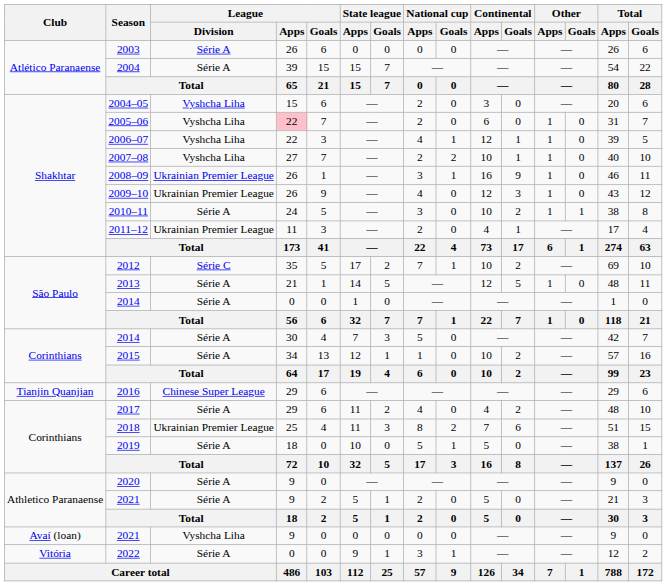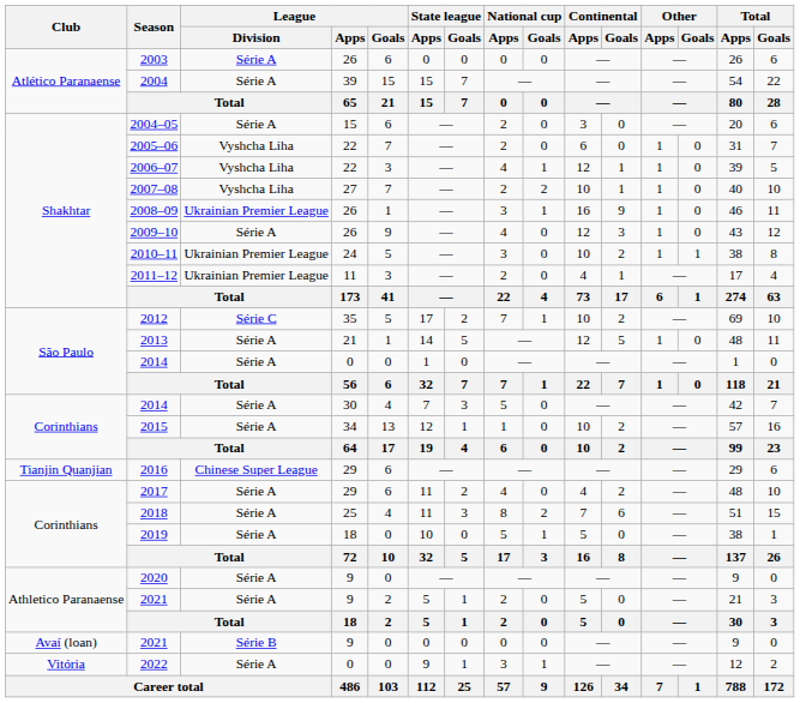 <table class="wikitable" style="text-align: center;">
 <tr>
 <th rowspan="2">Club</th>
 <th rowspan="2">Season</th>
 <th colspan="3">League</th>
 <th colspan="2">State league</th>
 <th colspan="2">National cup</th>
 <th colspan="2">Continental</th>
 <th colspan="2">Other</th>
 <th colspan="2">Total</th>
 </tr>
 <tr>
 <th>Division</th>
 <th>Apps</th>
 <th>Goals</th>
 <th>Apps</th>
 <th>Goals</th>
 <th>Apps</th>
 <th>Goals</th>
 <th>Apps</th>
 <th>Goals</th>
 <th>Apps</th>
 <th>Goals</th>
 <th>Apps</th>
 <th>Goals</th>
 </tr>
 <tr>
 <td rowspan="3" valign="center"><a href='#'>Atlético Paranaense</a></td>
 <td><a href='#'>2003</a></td>
 <td><a href='#'>Série A</a></td>
 <td>26</td>
 <td>6</td>
 <td>0</td>
 <td>0</td>
 <td>0</td>
 <td>0</td>
 <td colspan="2">—</td>
 <td colspan="2">—</td>
 <td>26</td>
 <td>6</td>
 </tr>
 <tr>
 <td><a href='#'>2004</a></td>
 <td>Série A</td>
 <td>39</td>
 <td>15</td>
 <td>15</td>
 <td>7</td>
 <td colspan="2">—</td>
 <td colspan="2">—</td>
 <td colspan="2">—</td>
 <td>54</td>
 <td>22</td>
 </tr>
 <tr>
 <th colspan="2">Total</th>
 <th>65</th>
 <th>21</th>
 <th>15</th>
 <th>7</th>
 <th>0</th>
 <th>0</th>
 <th colspan="2">—</th>
 <th colspan="2">—</th>
 <th>80</th>
 <th>28</th>
 </tr>
 <tr>
 <td rowspan="9" valign="center"><a href='#'>Shakhtar</a></td>
 <td><a href='#'>2004–05</a></td>
-<td><a href='#'>Vyshcha Liha</a></td>
+<td>Série A</td>
 <td>15</td>
 <td>6</td>
 <td colspan="2">—</td>
 <td>2</td>
 <td>0</td>
 <td>3</td>
 <td>0</td>
 <td colspan="2">—</td>
 <td>20</td>
 <td>6</td>
 </tr>
 <tr>
 <td><a href='#'>2005–06</a></td>
 <td>Vyshcha Liha</td>
-<td style="background: pink;">22</td>
+<td>22</td>
 <td>7</td>
 <td colspan="2">—</td>
 <td>2</td>
 <td>0</td>
 <td>6</td>
 <td>0</td>
 <td>1</td>
 <td>0</td>
 <td>31</td>
 <td>7</td>
 </tr>
 <tr>
 <td><a href='#'>2006–07</a></td>
 <td>Vyshcha Liha</td>
 <td>22</td>
 <td>3</td>
 <td colspan="2">—</td>
 <td>4</td>
 <td>1</td>
 <td>12</td>
 <td>1</td>
 <td>1</td>
 <td>0</td>
 <td>39</td>
 <td>5</td>
 </tr>
 <tr>
 <td><a href='#'>2007–08</a></td>
 <td>Vyshcha Liha</td>
 <td>27</td>
 <td>7</td>
 <td colspan="2">—</td>
 <td>2</td>
 <td>2</td>
 <td>10</td>
 <td>1</td>
 <td>1</td>
 <td>0</td>
 <td>40</td>
 <td>10</td>
 </tr>
 <tr>
 <td><a href='#'>2008–09</a></td>
 <td><a href='#'>Ukrainian Premier League</a></td>
 <td>26</td>
 <td>1</td>
 <td colspan="2">—</td>
 <td>3</td>
 <td>1</td>
 <td>16</td>
 <td>9</td>
 <td>1</td>
 <td>0</td>
 <td>46</td>
 <td>11</td>
 </tr>
 <tr>
 <td><a href='#'>2009–10</a></td>
-<td>Ukrainian Premier League</td>
+<td>Série A</td>
 <td>26</td>
 <td>9</td>
 <td colspan="2">—</td>
 <td>4</td>
 <td>0</td>
 <td>12</td>
 <td>3</td>
 <td>1</td>
 <td>0</td>
 <td>43</td>
 <td>12</td>
 </tr>
 <tr>
 <td><a href='#'>2010–11</a></td>
-<td>Série A</td>
+<td>Ukrainian Premier League</td>
 <td>24</td>
 <td>5</td>
 <td colspan="2">—</td>
 <td>3</td>
 <td>0</td>
 <td>10</td>
 <td>2</td>
 <td>1</td>
 <td>1</td>
 <td>38</td>
 <td>8</td>
 </tr>
 <tr>
 <td><a href='#'>2011–12</a></td>
 <td>Ukrainian Premier League</td>
 <td>11</td>
 <td>3</td>
 <td colspan="2">—</td>
 <td>2</td>
 <td>0</td>
 <td>4</td>
 <td>1</td>
 <td colspan="2">—</td>
 <td>17</td>
 <td>4</td>
 </tr>
 <tr>
 <th colspan="2">Total</th>
 <th>173</th>
 <th>41</th>
 <th colspan="2">—</th>
 <th>22</th>
 <th>4</th>
 <th>73</th>
 <th>17</th>
 <th>6</th>
 <th>1</th>
 <th>274</th>
 <th>63</th>
 </tr>
 <tr>
 <td rowspan="4" valign="center"><a href='#'>São Paulo</a></td>
 <td><a href='#'>2012</a></td>
 <td><a href='#'>Série C</a></td>
 <td>35</td>
 <td>5</td>
 <td>17</td>
 <td>2</td>
 <td>7</td>
 <td>1</td>
 <td>10</td>
 <td>2</td>
 <td colspan="2">—</td>
 <td>69</td>
 <td>10</td>
 </tr>
 <tr>
 <td><a href='#'>2013</a></td>
 <td>Série A</td>
 <td>21</td>
 <td>1</td>
 <td>14</td>
 <td>5</td>
 <td colspan="2">—</td>
 <td>12</td>
 <td>5</td>
 <td>1</td>
 <td>0</td>
 <td>48</td>
 <td>11</td>
 </tr>
 <tr>
 <td><a href='#'>2014</a></td>
 <td>Série A</td>
 <td>0</td>
 <td>0</td>
 <td>1</td>
 <td>0</td>
 <td colspan="2">—</td>
 <td colspan="2">—</td>
 <td colspan="2">—</td>
 <td>1</td>
 <td>0</td>
 </tr>
 <tr>
 <th colspan="2">Total</th>
 <th>56</th>
 <th>6</th>
 <th>32</th>
 <th>7</th>
 <th>7</th>
 <th>1</th>
 <th>22</th>
 <th>7</th>
 <th>1</th>
 <th>0</th>
 <th>118</th>
 <th>21</th>
 </tr>
 <tr>
 <td rowspan="3" valign="center"><a href='#'>Corinthians</a></td>
 <td><a href='#'>2014</a></td>
 <td>Série A</td>
 <td>30</td>
 <td>4</td>
 <td>7</td>
 <td>3</td>
 <td>5</td>
 <td>0</td>
 <td colspan="2">—</td>
 <td colspan="2">—</td>
 <td>42</td>
 <td>7</td>
 </tr>
 <tr>
 <td><a href='#'>2015</a></td>
 <td>Série A</td>
 <td>34</td>
 <td>13</td>
 <td>12</td>
 <td>1</td>
 <td>1</td>
 <td>0</td>
 <td>10</td>
 <td>2</td>
 <td colspan="2">—</td>
 <td>57</td>
 <td>16</td>
 </tr>
 <tr>
 <th colspan="2">Total</th>
 <th>64</th>
 <th>17</th>
 <th>19</th>
 <th>4</th>
 <th>6</th>
 <th>0</th>
 <th>10</th>
 <th>2</th>
 <th colspan="2">—</th>
 <th>99</th>
 <th>23</th>
 </tr>
 <tr>
 <td valign="center"><a href='#'>Tianjin Quanjian</a></td>
 <td><a href='#'>2016</a></td>
 <td><a href='#'>Chinese Super League</a></td>
 <td>29</td>
 <td>6</td>
 <td colspan="2">—</td>
 <td colspan="2">—</td>
 <td colspan="2">—</td>
 <td colspan="2">—</td>
 <td>29</td>
 <td>6</td>
 </tr>
 <tr>
 <td rowspan="4" valign="center">Corinthians</td>
 <td><a href='#'>2017</a></td>
 <td>Série A</td>
 <td>29</td>
 <td>6</td>
 <td>11</td>
 <td>2</td>
 <td>4</td>
 <td>0</td>
 <td>4</td>
 <td>2</td>
 <td colspan="2">—</td>
 <td>48</td>
 <td>10</td>
 </tr>
 <tr>
 <td><a href='#'>2018</a></td>
-<td>Ukrainian Premier League</td>
+<td>Série A</td>
 <td>25</td>
 <td>4</td>
 <td>11</td>
 <td>3</td>
 <td>8</td>
 <td>2</td>
 <td>7</td>
 <td>6</td>
 <td colspan="2">—</td>
 <td>51</td>
 <td>15</td>
 </tr>
 <tr>
 <td><a href='#'>2019</a></td>
 <td>Série A</td>
 <td>18</td>
 <td>0</td>
 <td>10</td>
 <td>0</td>
 <td>5</td>
 <td>1</td>
 <td>5</td>
 <td>0</td>
 <td colspan="2">—</td>
 <td>38</td>
 <td>1</td>
 </tr>
 <tr>
 <th colspan="2">Total</th>
 <th>72</th>
 <th>10</th>
 <th>32</th>
 <th>5</th>
 <th>17</th>
 <th>3</th>
 <th>16</th>
 <th>8</th>
 <th colspan="2">—</th>
 <th>137</th>
 <th>26</th>
 </tr>
 <tr>
 <td rowspan="3" valign="center">Athletico Paranaense</td>
 <td><a href='#'>2020</a></td>
 <td>Série A</td>
 <td>9</td>
 <td>0</td>
 <td colspan="2">—</td>
 <td colspan="2">—</td>
 <td colspan="2">—</td>
 <td colspan="2">—</td>
 <td>9</td>
 <td>0</td>
 </tr>
 <tr>
 <td><a href='#'>2021</a></td>
 <td>Série A</td>
 <td>9</td>
 <td>2</td>
 <td>5</td>
 <td>1</td>
 <td>2</td>
 <td>0</td>
 <td>5</td>
 <td>0</td>
 <td colspan="2">—</td>
 <td>21</td>
 <td>3</td>
 </tr>
 <tr>
 <th colspan="2">Total</th>
 <th>18</th>
 <th>2</th>
 <th>5</th>
 <th>1</th>
 <th>2</th>
 <th>0</th>
 <th>5</th>
 <th>0</th>
 <th colspan="2">—</th>
 <th>30</th>
 <th>3</th>
 </tr>
 <tr>
 <td><a href='#'>Avaí</a> (loan)</td>
 <td><a href='#'>2021</a></td>
-<td>Vyshcha Liha</td>
+<td><a href='#'>Série B</a></td>
 <td>9</td>
 <td>0</td>
 <td>0</td>
 <td>0</td>
 <td>0</td>
 <td>0</td>
 <td colspan="2">—</td>
 <td colspan="2">—</td>
 <td>9</td>
 <td>0</td>
 </tr>
 <tr>
 <td><a href='#'>Vitória</a></td>
 <td><a href='#'>2022</a></td>
 <td>Série A</td>
 <td>0</td>
 <td>0</td>
 <td>9</td>
 <td>1</td>
 <td>3</td>
 <td>1</td>
 <td colspan="2">—</td>
 <td colspan="2">—</td>
 <td>12</td>
 <td>2</td>
 </tr>
 <tr>
 <th colspan="3">Career total</th>
 <th>486</th>
 <th>103</th>
 <th>112</th>
 <th>25</th>
 <th>57</th>
 <th>9</th>
 <th>126</th>
 <th>34</th>
 <th>7</th>
 <th>1</th>
 <th>788</th>
 <th>172</th>
 </tr>
 </table>
